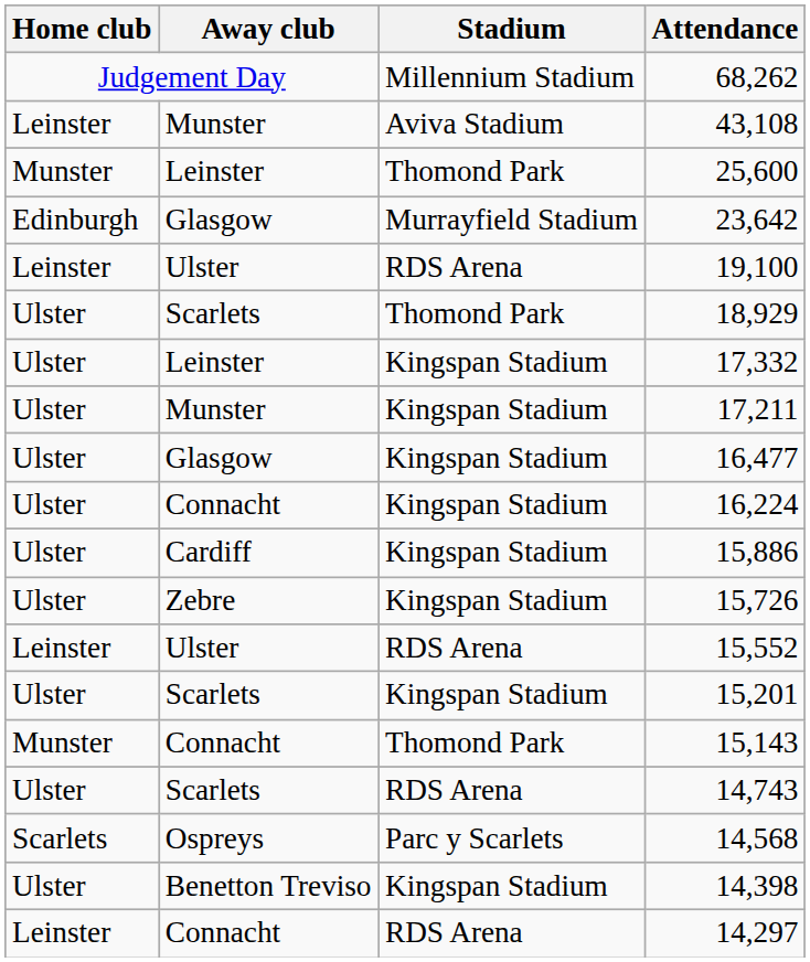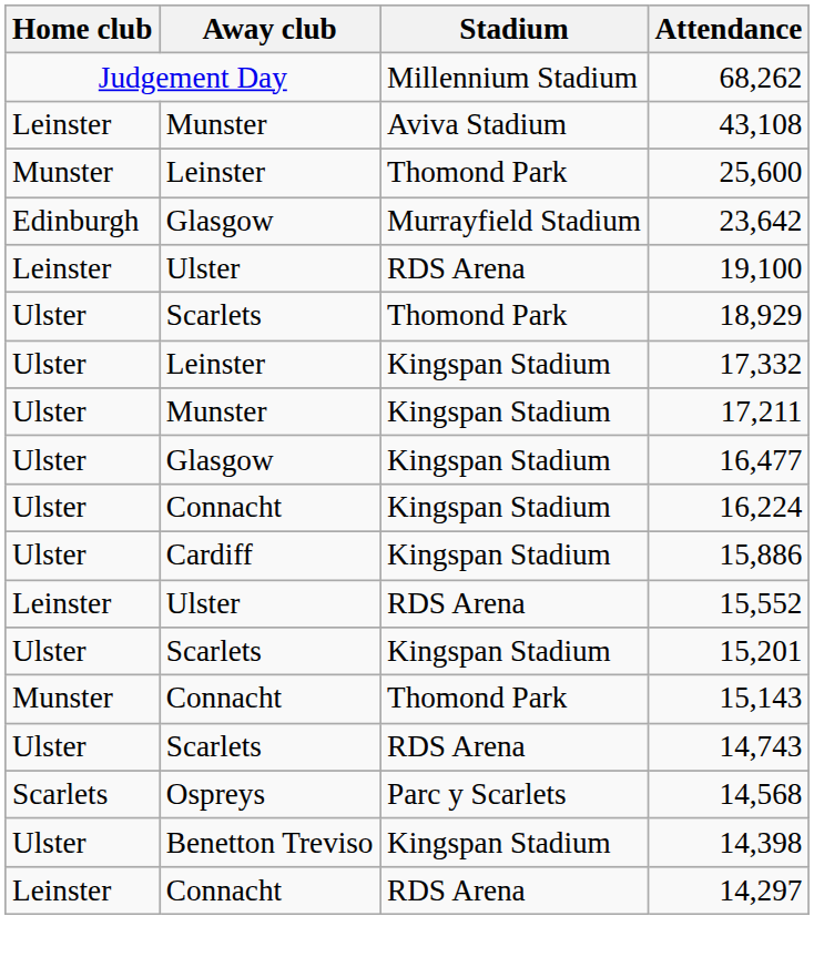 <table class="wikitable sortable">
 <tr>
 <th>Home club</th>
 <th>Away club</th>
 <th>Stadium</th>
 <th>Attendance</th>
 </tr>
 <tr>
 <td colspan=2 align=center> <a href='#'>Judgement Day</a></td>
 <td>Millennium Stadium</td>
 <td align=right>68,262</td>
 </tr>
 <tr>
 <td> Leinster</td>
 <td> Munster</td>
 <td>Aviva Stadium</td>
 <td align=right>43,108</td>
 </tr>
 <tr>
 <td> Munster</td>
 <td> Leinster</td>
 <td>Thomond Park</td>
 <td align=right>25,600</td>
 </tr>
 <tr>
 <td> Edinburgh</td>
 <td> Glasgow</td>
 <td>Murrayfield Stadium</td>
 <td align=right>23,642</td>
 </tr>
 <tr>
 <td> Leinster</td>
 <td> Ulster</td>
 <td>RDS Arena</td>
 <td align=right>19,100</td>
 </tr>
 <tr>
 <td> Ulster</td>
 <td> Scarlets</td>
 <td>Thomond Park</td>
 <td align=right>18,929</td>
 </tr>
 <tr>
 <td> Ulster</td>
 <td> Leinster</td>
 <td>Kingspan Stadium</td>
 <td align=right>17,332</td>
 </tr>
 <tr>
 <td> Ulster</td>
 <td> Munster</td>
 <td>Kingspan Stadium</td>
 <td align=right>17,211</td>
 </tr>
 <tr>
 <td> Ulster</td>
 <td> Glasgow</td>
 <td>Kingspan Stadium</td>
 <td align=right>16,477</td>
 </tr>
 <tr>
 <td> Ulster</td>
 <td> Connacht</td>
 <td>Kingspan Stadium</td>
 <td align=right>16,224</td>
 </tr>
 <tr>
 <td> Ulster</td>
 <td> Cardiff</td>
 <td>Kingspan Stadium</td>
 <td align=right>15,886</td>
 </tr>
 <tr>
-<td> Ulster</td>
-<td> Zebre</td>
-<td>Kingspan Stadium</td>
-<td align=right>15,726</td>
-</tr>
-<tr>
 <td> Leinster</td>
 <td> Ulster</td>
 <td>RDS Arena</td>
 <td align=right>15,552</td>
 </tr>
 <tr>
 <td> Ulster</td>
 <td> Scarlets</td>
 <td>Kingspan Stadium</td>
 <td align=right>15,201</td>
 </tr>
 <tr>
 <td> Munster</td>
 <td> Connacht</td>
 <td>Thomond Park</td>
 <td align=right>15,143</td>
 </tr>
 <tr>
 <td> Ulster</td>
 <td> Scarlets</td>
 <td>RDS Arena</td>
 <td align=right>14,743</td>
 </tr>
 <tr>
 <td> Scarlets</td>
 <td> Ospreys</td>
 <td>Parc y Scarlets</td>
 <td align=right>14,568</td>
 </tr>
 <tr>
 <td> Ulster</td>
 <td> Benetton Treviso</td>
 <td>Kingspan Stadium</td>
 <td align=right>14,398</td>
 </tr>
 <tr>
 <td> Leinster</td>
 <td> Connacht</td>
 <td>RDS Arena</td>
 <td align=right>14,297</td>
 </tr>
 </table>
